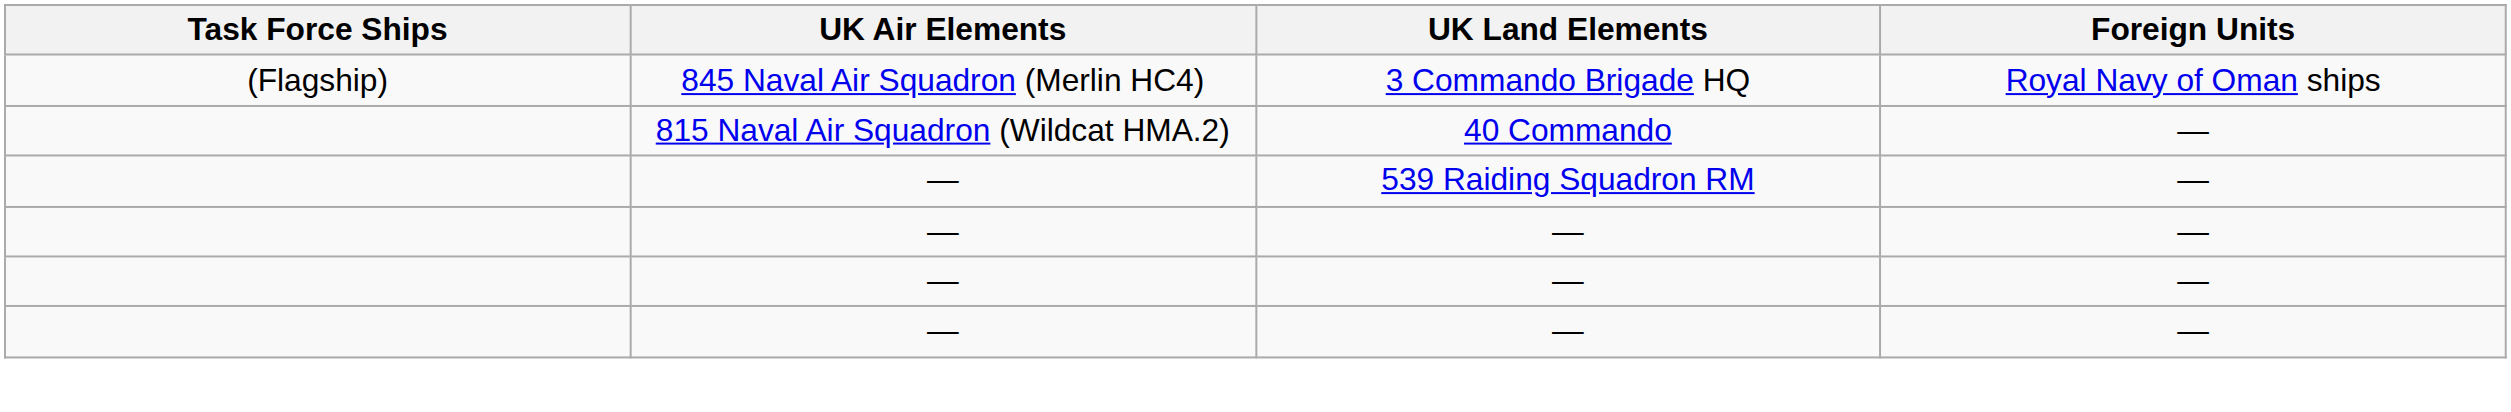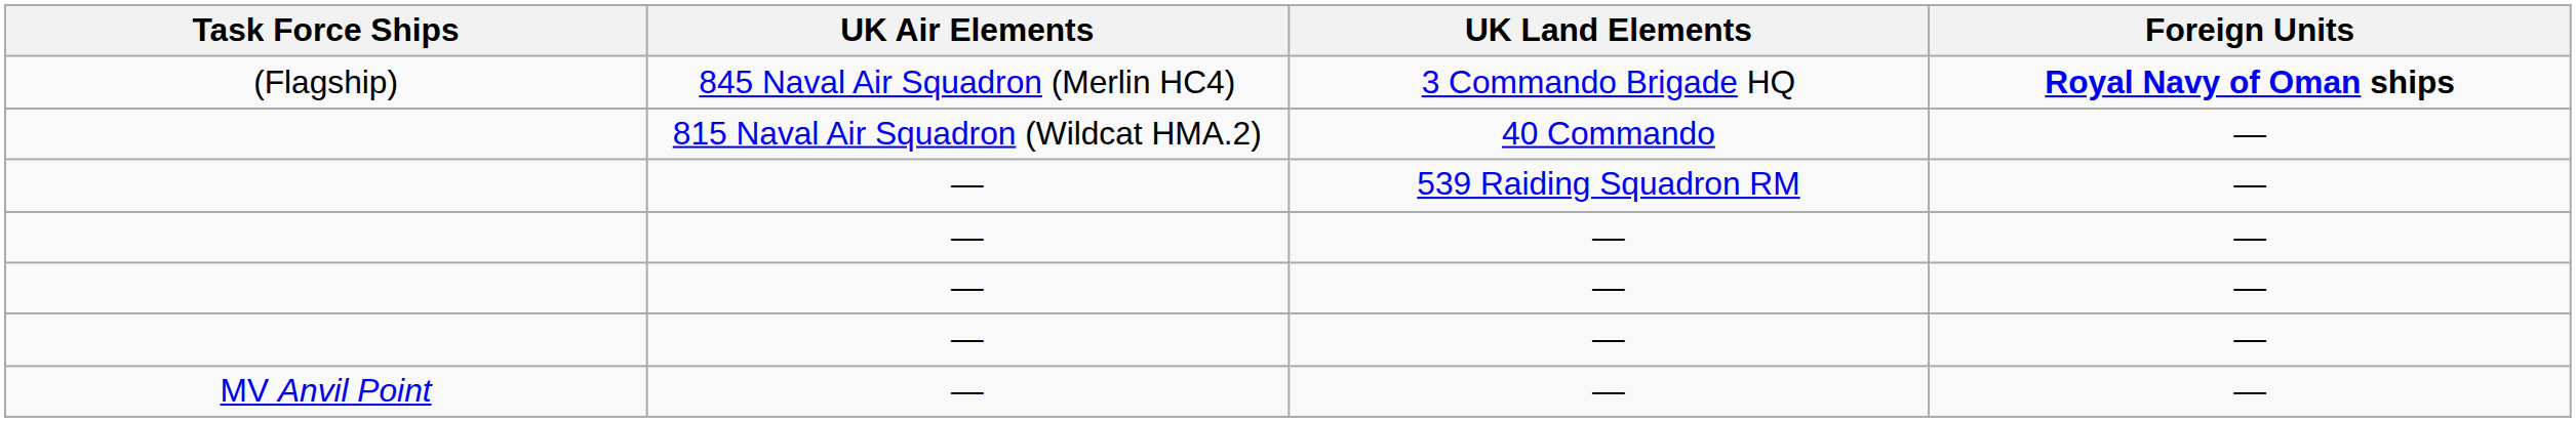 <table class="wikitable" style="margin:auto; width:100%;">
 <tr>
 <th style="text-align:center; width:25%;">Task Force Ships</th>
 <th style="text-align:center; width:25%;">UK Air Elements</th>
 <th style="text-align:center; width:25%;">UK Land Elements</th>
 <th style="text-align:center; width:25%;">Foreign Units</th>
 </tr>
 <tr>
 <td align="center"> (Flagship)</td>
 <td align="center"><a href='#'>845 Naval Air Squadron</a> (Merlin HC4)</td>
 <td align="center"><a href='#'>3 Commando Brigade</a> HQ</td>
-<td align="center"><a href='#'>Royal Navy of Oman</a> ships</td>
+<td align="center"><strong><a href='#'>Royal Navy of Oman</a> ships</strong></td>
 </tr>
 <tr>
 <td align="center"></td>
 <td align="center"><a href='#'>815 Naval Air Squadron</a> (Wildcat HMA.2)</td>
 <td align="center"><a href='#'>40 Commando</a></td>
 <td align="center">—</td>
 </tr>
 <tr>
 <td align="center"></td>
 <td align="center">—</td>
 <td align="center"><a href='#'>539 Raiding Squadron RM</a></td>
 <td align="center">—</td>
 </tr>
 <tr>
 <td align="center"></td>
 <td align="center">—</td>
 <td align="center">—</td>
 <td align="center">—</td>
 </tr>
 <tr>
 <td align="center"></td>
 <td align="center">—</td>
 <td align="center">—</td>
 <td align="center">—</td>
 </tr>
 <tr>
 <td align="center"></td>
 <td align="center">—</td>
 <td align="center">—</td>
 <td align="center">—</td>
 </tr>
+<tr>
+<td align="center"><a href='#'>MV <em>Anvil Point</em></a></td>
+<td align="center">—</td>
+<td align="center">—</td>
+<td align="center">—</td>
+</tr>
 </table>
